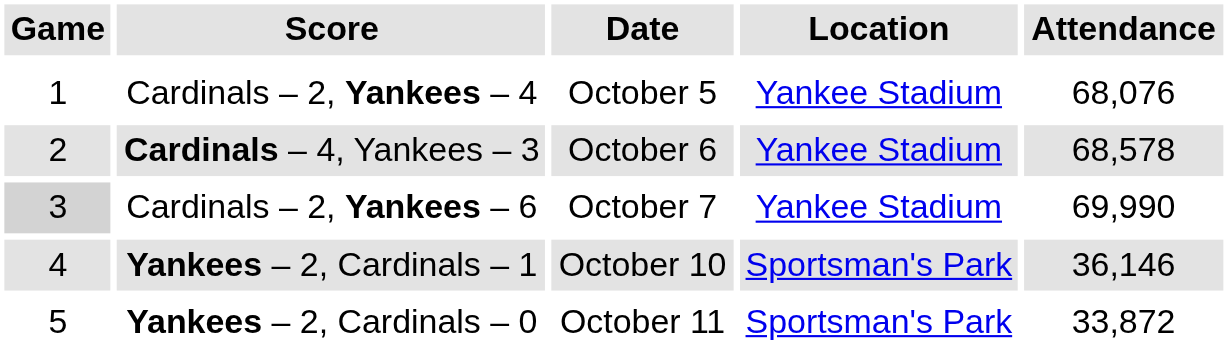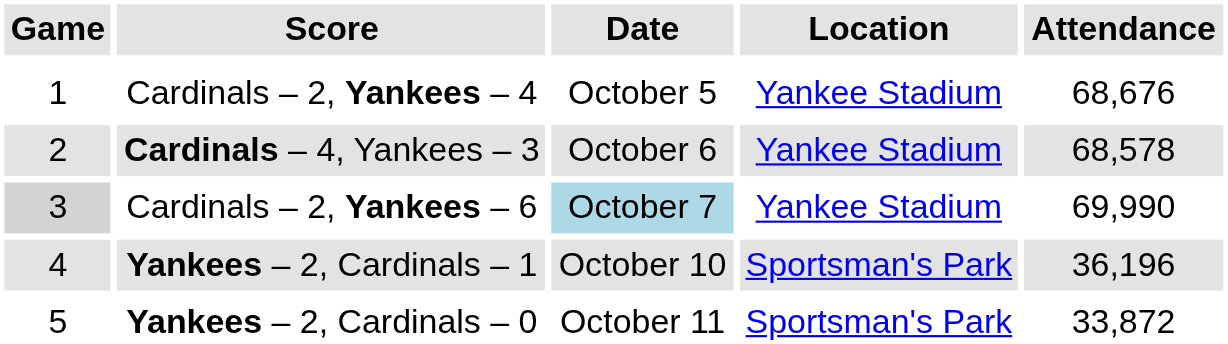 <table border="0" cellspacing="3" cellpadding="3">
 <tr style="background: #e3e3e3;">
 <th>Game</th>
 <th>Score</th>
 <th>Date</th>
 <th>Location</th>
 <th>Attendance</th>
 </tr>
 <tr style="background: #e3e3e3;">
 </tr>
 <tr style="text-align:center;">
 <td>1</td>
 <td>Cardinals – 2, <strong>Yankees</strong> – 4</td>
 <td>October 5</td>
 <td><a href='#'>Yankee Stadium</a></td>
-<td>68,076</td>
+<td>68,676</td>
 </tr>
 <tr style="background: #e3e3e3;text-align:center;">
 <td>2</td>
 <td><strong>Cardinals</strong> – 4, Yankees – 3</td>
 <td>October 6</td>
 <td><a href='#'>Yankee Stadium</a></td>
 <td>68,578</td>
 </tr>
 <tr style="text-align:center;">
 <td style="background: lightgrey;">3</td>
 <td>Cardinals – 2, <strong>Yankees</strong> – 6</td>
-<td>October 7</td>
+<td style="background: lightblue;">October 7</td>
 <td><a href='#'>Yankee Stadium</a></td>
 <td>69,990</td>
 </tr>
 <tr style="background: #e3e3e3;text-align:center;">
 <td>4</td>
 <td><strong>Yankees</strong> – 2, Cardinals – 1</td>
 <td>October 10</td>
 <td><a href='#'>Sportsman's Park</a></td>
-<td>36,146</td>
+<td>36,196</td>
 </tr>
 <tr style="text-align:center;">
 <td>5</td>
 <td><strong>Yankees</strong> – 2, Cardinals – 0</td>
 <td>October 11</td>
 <td><a href='#'>Sportsman's Park</a></td>
 <td>33,872</td>
 </tr>
 <tr style="background: #e3e3e3;text-align:center;">
 </tr>
 </table>
